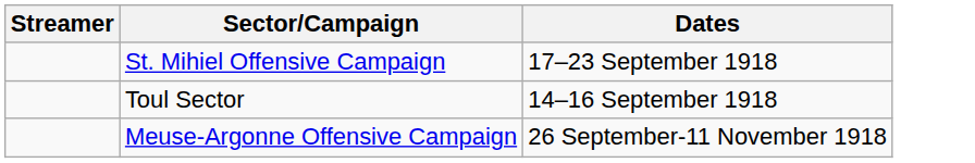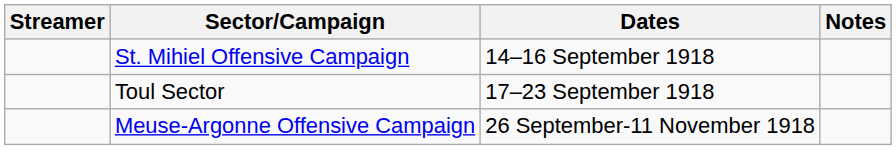 <table class="wikitable">
 <tr style="background:#efefef;">
 <th>Streamer</th>
 <th>Sector/Campaign</th>
 <th>Dates</th>
+<th>Notes</th>
 </tr>
 <tr>
 <td></td>
 <td><a href='#'>St. Mihiel Offensive Campaign</a></td>
-<td>17–23 September 1918</td>
+<td>14–16 September 1918</td>
+<td></td>
 </tr>
 <tr>
 <td></td>
 <td>Toul Sector</td>
-<td>14–16 September 1918</td>
+<td>17–23 September 1918</td>
+<td></td>
 </tr>
 <tr>
 <td></td>
 <td><a href='#'>Meuse-Argonne Offensive Campaign</a></td>
 <td>26 September-11 November 1918</td>
+<td></td>
 </tr>
 </table>
